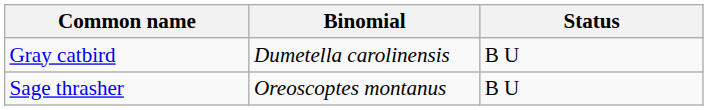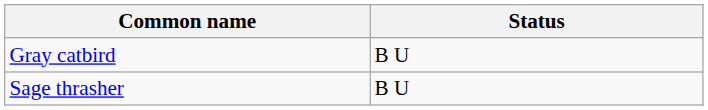 <table width=60% class="wikitable">
 <tr>
 <th width=35%>Common name</th>
-<th width=33%>Binomial</th>
 <th width=32%>Status</th>
 </tr>
 <tr>
 <td><a href='#'>Gray catbird</a></td>
-<td><em>Dumetella carolinensis</em></td>
 <td>B U</td>
 </tr>
 <tr>
 <td><a href='#'>Sage thrasher</a></td>
-<td><em>Oreoscoptes montanus</em></td>
 <td>B U</td>
 </tr>
 </table>
